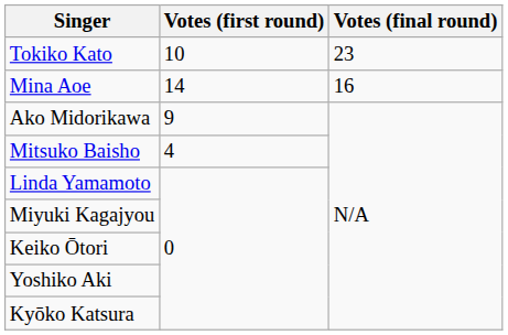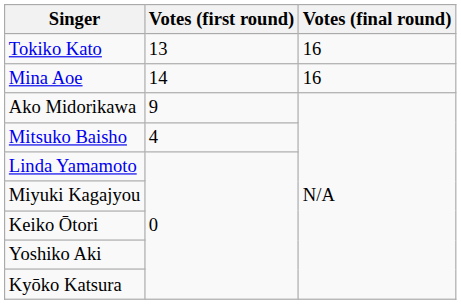 <table class="wikitable">
 <tr>
 <th>Singer</th>
 <th>Votes (first round)</th>
 <th>Votes (final round)</th>
 </tr>
 <tr>
 <td><a href='#'>Tokiko Kato</a></td>
-<td>10</td>
-<td>23</td>
+<td>13</td>
+<td>16</td>
 </tr>
 <tr>
 <td><a href='#'>Mina Aoe</a></td>
 <td>14</td>
 <td>16</td>
 </tr>
 <tr>
 <td>Ako Midorikawa</td>
 <td>9</td>
 <td rowspan=7>N/A</td>
 </tr>
 <tr>
 <td><a href='#'>Mitsuko Baisho</a></td>
 <td>4</td>
 </tr>
 <tr>
 <td><a href='#'>Linda Yamamoto</a></td>
 <td rowspan=5>0</td>
 </tr>
 <tr>
 <td>Miyuki Kagajyou</td>
 </tr>
 <tr>
 <td>Keiko Ōtori</td>
 </tr>
 <tr>
 <td>Yoshiko Aki</td>
 </tr>
 <tr>
 <td>Kyōko Katsura</td>
 </tr>
 </table>
